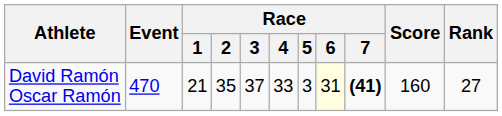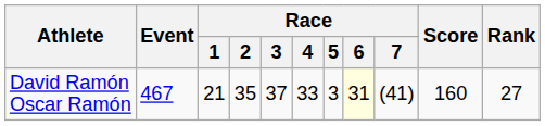 <table class=wikitable style="font-size:90%">
 <tr>
 <th rowspan="2">Athlete</th>
 <th rowspan="2">Event</th>
 <th colspan="7">Race</th>
 <th rowspan="2">Score</th>
 <th rowspan="2">Rank</th>
 </tr>
 <tr>
 <th>1</th>
 <th>2</th>
 <th>3</th>
 <th>4</th>
 <th>5</th>
 <th>6</th>
 <th>7</th>
 </tr>
 <tr>
 <td><a href='#'>David Ramón</a><br><a href='#'>Oscar Ramón</a></td>
-<td><a href='#'>470</a></td>
+<td><a href='#'>467</a></td>
 <td align=center>21</td>
 <td align=center>35</td>
 <td align=center>37</td>
 <td align=center>33</td>
 <td align=center>3</td>
 <td align=center style="background: lightyellow;">31</td>
-<td align=center><strong>(41)</strong></td>
+<td align=center>(41)</td>
 <td align=center>160</td>
 <td align=center>27</td>
 </tr>
 </table>
